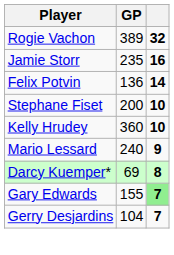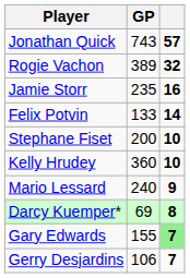 <table class="wikitable" style="text-align:center; float:left; margin-right:1em;">
 <tr>
 <th>Player</th>
 <th>GP</th>
 <th></th>
+</tr>
+<tr>
+<td style="text-align:left;"><a href='#'>Jonathan Quick</a></td>
+<td>743</td>
+<td><strong>57</strong></td>
 </tr>
 <tr>
 <td style="text-align:left;"><a href='#'>Rogie Vachon</a></td>
 <td>389</td>
 <td><strong>32</strong></td>
 </tr>
 <tr>
 <td style="text-align:left;"><a href='#'>Jamie Storr</a></td>
 <td>235</td>
 <td><strong>16</strong></td>
 </tr>
 <tr>
 <td style="text-align:left;"><a href='#'>Felix Potvin</a></td>
-<td>136</td>
+<td>133</td>
 <td><strong>14</strong></td>
 </tr>
 <tr>
 <td style="text-align:left;"><a href='#'>Stephane Fiset</a></td>
 <td>200</td>
 <td><strong>10</strong></td>
 </tr>
 <tr>
 <td style="text-align:left;"><a href='#'>Kelly Hrudey</a></td>
 <td>360</td>
 <td><strong>10</strong></td>
 </tr>
 <tr>
 <td style="text-align:left;"><a href='#'>Mario Lessard</a></td>
 <td>240</td>
 <td><strong>9</strong></td>
 </tr>
 <tr style="background:#cfc;">
 <td style="text-align:left;"><a href='#'>Darcy Kuemper</a>*</td>
 <td>69</td>
 <td><strong>8</strong></td>
 </tr>
 <tr>
 <td style="text-align:left;"><a href='#'>Gary Edwards</a></td>
 <td>155</td>
 <td style="background: lightgreen;"><strong>7</strong></td>
 </tr>
 <tr>
 <td style="text-align:left;"><a href='#'>Gerry Desjardins</a></td>
-<td>104</td>
+<td>106</td>
 <td><strong>7</strong></td>
 </tr>
 </table>
